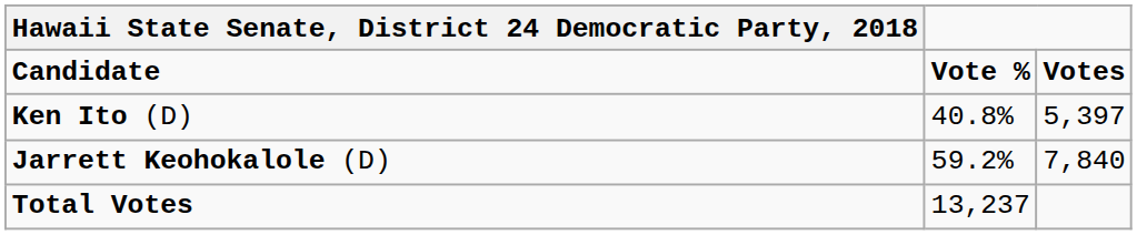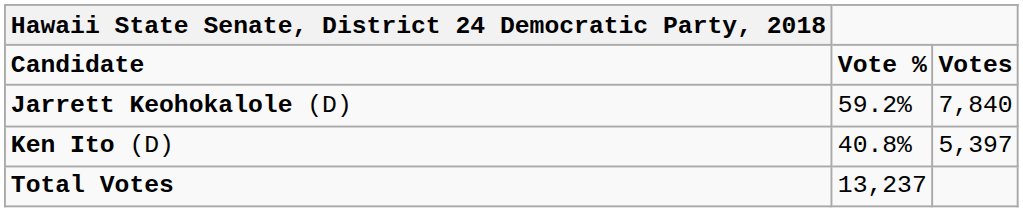 <table class="wikitable">
 <tr>
 <th>Hawaii State Senate, District 24 Democratic Party, 2018</th>
 </tr>
 <tr>
 <td><strong>Candidate</strong></td>
 <td><strong>Vote %</strong></td>
 <td><strong>Votes</strong></td>
 </tr>
 <tr>
+<td><strong>Jarrett Keohokalole</strong> (D)</td>
+<td>59.2%</td>
+<td>7,840</td>
+</tr>
+<tr>
 <td><strong>Ken Ito</strong> (D)</td>
 <td>40.8%</td>
 <td>5,397</td>
-</tr>
-<tr>
-<td><strong>Jarrett Keohokalole</strong> (D)</td>
-<td>59.2%</td>
-<td>7,840</td>
 </tr>
 <tr>
 <td><strong>Total Votes</strong></td>
 <td>13,237</td>
 </tr>
 </table>
